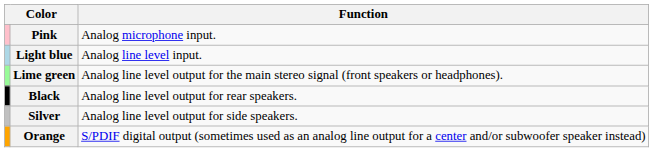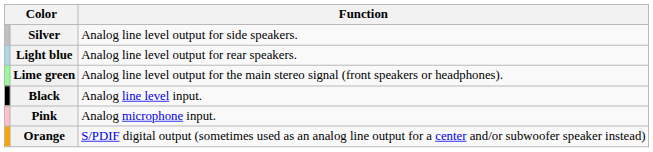 <table class="wikitable">
 <tr>
 <th colspan="2">Color</th>
 <th>Function</th>
 </tr>
 <tr>
-<th style="background:pink;"></th>
-<th>Pink</th>
-<td>Analog <a href='#'>microphone</a> input.</td>
+<th style="background:silver;"></th>
+<th>Silver</th>
+<td>Analog line level output for side speakers.</td>
 </tr>
 <tr>
 <th style="background:lightblue;"></th>
 <th>Light blue</th>
-<td>Analog <a href='#'>line level</a> input.</td>
+<td>Analog line level output for rear speakers.</td>
 </tr>
 <tr>
 <th style="background:palegreen;"></th>
 <th>Lime green</th>
 <td>Analog line level output for the main stereo signal (front speakers or headphones).</td>
 </tr>
 <tr>
 <th style="background:black;"></th>
 <th>Black</th>
-<td>Analog line level output for rear speakers.</td>
+<td>Analog <a href='#'>line level</a> input.</td>
 </tr>
 <tr>
-<th style="background:silver;"></th>
-<th>Silver</th>
-<td>Analog line level output for side speakers.</td>
+<th style="background:pink;"></th>
+<th>Pink</th>
+<td>Analog <a href='#'>microphone</a> input.</td>
 </tr>
 <tr>
 <th style="background:orange;"></th>
 <th>Orange</th>
 <td><a href='#'>S/PDIF</a> digital output (sometimes used as an analog line output for a <a href='#'>center</a> and/or subwoofer speaker instead)</td>
 </tr>
 </table>
